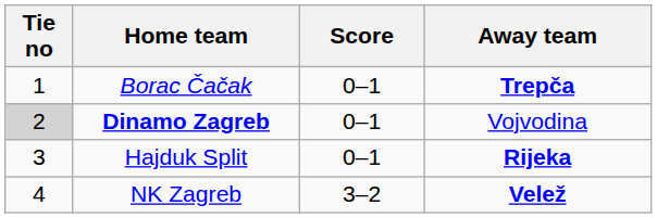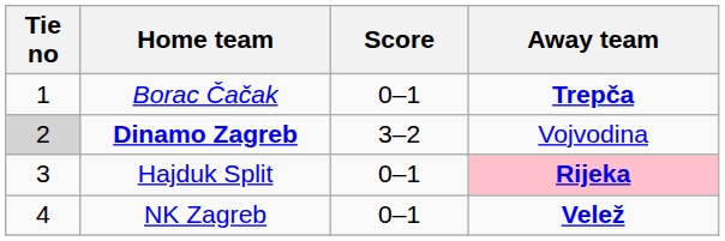 <table class="wikitable" style="text-align: center">
 <tr>
 <th width=40>Tie no</th>
 <th width=150>Home team</th>
 <th width=80>Score</th>
 <th width=150>Away team</th>
 </tr>
 <tr>
 <td>1</td>
 <td><em><a href='#'>Borac Čačak</a></em></td>
 <td>0–1</td>
 <td><strong><a href='#'>Trepča</a></strong></td>
 </tr>
 <tr>
 <td style="background: lightgrey;">2</td>
 <td><strong><a href='#'>Dinamo Zagreb</a></strong></td>
-<td>0–1</td>
+<td>3–2</td>
 <td><a href='#'>Vojvodina</a></td>
 </tr>
 <tr>
 <td>3</td>
 <td><a href='#'>Hajduk Split</a></td>
 <td>0–1</td>
-<td><strong><a href='#'>Rijeka</a></strong></td>
+<td style="background: pink;"><strong><a href='#'>Rijeka</a></strong></td>
 </tr>
 <tr>
 <td>4</td>
 <td><a href='#'>NK Zagreb</a></td>
-<td>3–2</td>
+<td>0–1</td>
 <td><strong><a href='#'>Velež</a></strong></td>
 </tr>
 </table>
